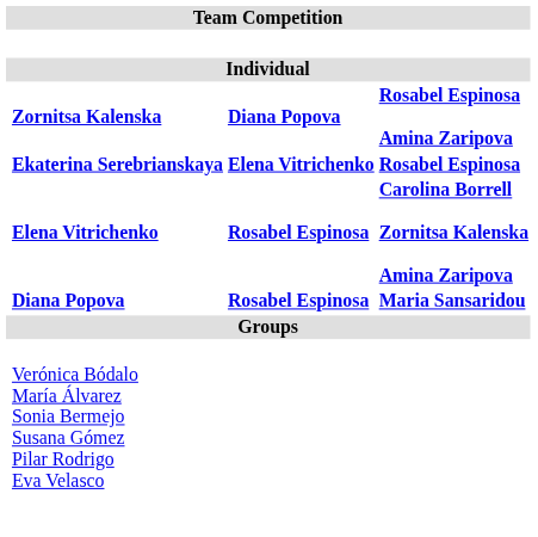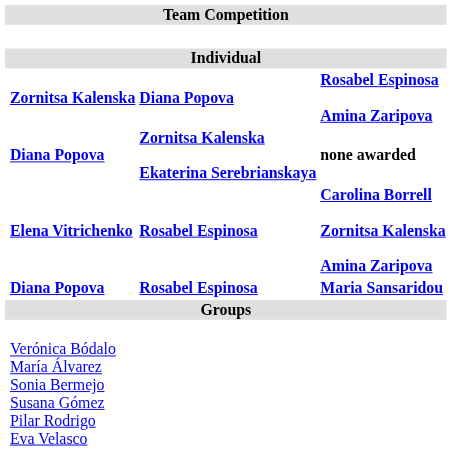 <table>
 <tr bgcolor="DFDFDF">
 <td colspan="4" align="center"><strong>Team Competition</strong></td>
 </tr>
 <tr>
 <th scope=row style="text-align:left"></th>
 <td><strong></strong><br></td>
 <td><strong></strong><br></td>
 <td><strong></strong><br></td>
 </tr>
 <tr bgcolor="DFDFDF">
 <td colspan="4" align="center"><strong>Individual</strong></td>
 </tr>
 <tr>
 <th scope=row style="text-align:left"></th>
 <td><strong><a href='#'>Zornitsa Kalenska</a></strong><br></td>
 <td><strong><a href='#'>Diana Popova</a></strong><br></td>
 <td><strong><a href='#'>Rosabel Espinosa</a></strong><br><small></small><br><strong><a href='#'>Amina Zaripova</a></strong><br><small></small></td>
 </tr>
 <tr>
 <th scope=row style="text-align:left"></th>
-<td><strong><a href='#'>Ekaterina Serebrianskaya</a></strong><br></td>
-<td><strong><a href='#'>Elena Vitrichenko</a></strong><br></td>
-<td><strong><a href='#'>Rosabel Espinosa</a></strong><br></td>
+<td><strong><a href='#'>Diana Popova</a></strong><br></td>
+<td><strong><a href='#'>Zornitsa Kalenska</a></strong><br><small></small><br><strong><a href='#'>Ekaterina Serebrianskaya</a></strong><br><small></small></td>
+<td><strong>none awarded</strong></td>
 </tr>
 <tr>
 <th scope=row style="text-align:left"></th>
 <td><strong><a href='#'>Elena Vitrichenko</a></strong><br></td>
 <td><strong><a href='#'>Rosabel Espinosa</a></strong><br></td>
 <td><strong><a href='#'>Carolina Borrell</a></strong><br><small></small><br><strong><a href='#'>Zornitsa Kalenska</a></strong><br><small></small><br><strong><a href='#'>Amina Zaripova</a></strong><br><small></small></td>
 </tr>
 <tr>
 <th scope=row style="text-align:left"></th>
 <td><strong><a href='#'>Diana Popova</a></strong><br></td>
 <td><strong><a href='#'>Rosabel Espinosa</a></strong><br></td>
 <td><strong><a href='#'>Maria Sansaridou</a></strong><br></td>
 </tr>
 <tr bgcolor="DFDFDF">
 <td colspan="4" align="center"><strong>Groups</strong></td>
 </tr>
 <tr>
 <th scope=row style="text-align:left"></th>
 <td><strong></strong><br><a href='#'>Verónica Bódalo</a><br><a href='#'>María Álvarez</a><br><a href='#'>Sonia Bermejo</a><br><a href='#'>Susana Gómez</a><br><a href='#'>Pilar Rodrigo</a><br><a href='#'>Eva Velasco</a></td>
 <td><strong></strong></td>
 <td><strong></strong></td>
 </tr>
 </table>
